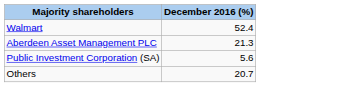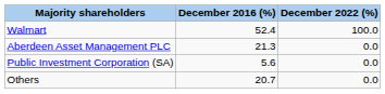 <table class="wikitable">
 <tr>
 <th style="background:#ABCDEF">Majority shareholders</th>
 <th style="background:#ABCDEF">December 2016 (%)</th>
+<th style="background:#ABCDEF">December 2022 (%)</th>
 </tr>
 <tr>
 <td><a href='#'>Walmart</a></td>
 <td style="text-align:right;">52.4</td>
+<td style="text-align:right;">100.0</td>
 </tr>
 <tr>
 <td><a href='#'>Aberdeen Asset Management PLC</a></td>
 <td style="text-align:right;">21.3</td>
+<td style="text-align:right;">0.0</td>
 </tr>
 <tr>
 <td><a href='#'>Public Investment Corporation</a> (SA)</td>
 <td style="text-align:right;">5.6</td>
+<td style="text-align:right;">0.0</td>
 </tr>
 <tr>
 <td>Others</td>
 <td style="text-align:right;">20.7</td>
+<td style="text-align:right;">0.0</td>
 </tr>
 </table>
